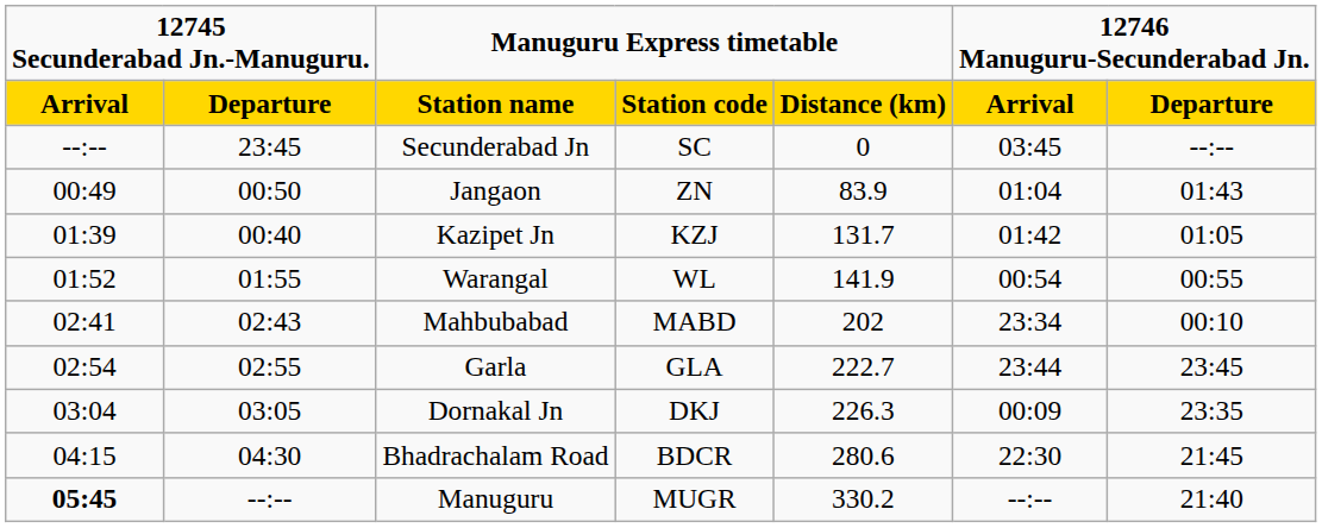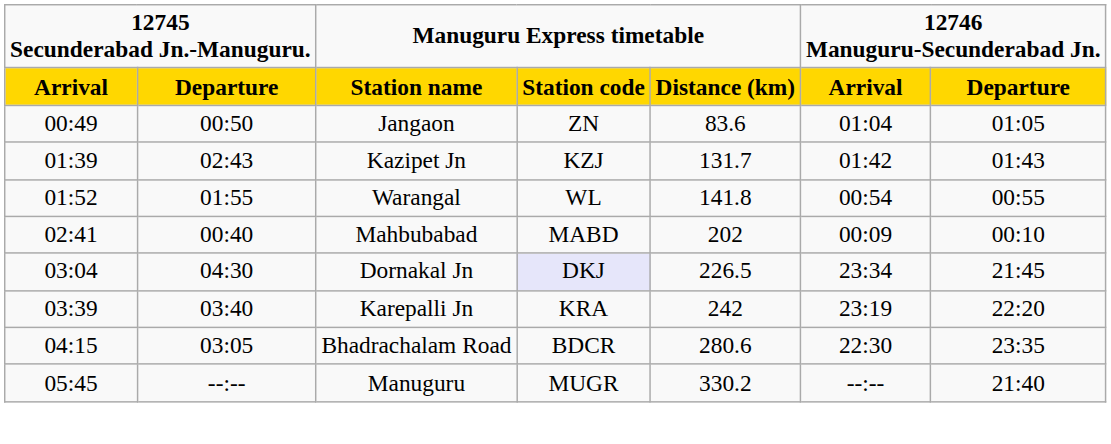 <table class="wikitable plainrowheaders unsortable" style="text-align:center">
 <tr>
 <td colspan="2"><strong>12745 <br>Secunderabad Jn.-Manuguru. </strong></td>
 <td colspan="3"><strong>Manuguru Express timetable </strong></td>
 <td colspan="2"><strong>12746 <br>Manuguru-Secunderabad Jn. </strong></td>
 </tr>
 <tr>
 <th style="background:gold;">Arrival</th>
 <th ! style="background:gold;">Departure</th>
 <th ! style="background:gold;">Station name</th>
 <th ! style="background:gold;">Station code</th>
 <th ! style="background:gold;">Distance (km)</th>
 <th ! style="background:gold;">Arrival</th>
 <th ! style="background:gold;">Departure</th>
 </tr>
 <tr>
-<td>--:--</td>
-<td>23:45</td>
-<td>Secunderabad Jn</td>
-<td>SC</td>
-<td>0</td>
-<td>03:45</td>
-<td>--:--</td>
-</tr>
-<tr>
 <td>00:49</td>
 <td>00:50</td>
 <td>Jangaon</td>
 <td>ZN</td>
-<td>83.9</td>
+<td>83.6</td>
 <td>01:04</td>
-<td>01:43</td>
+<td>01:05</td>
 </tr>
 <tr>
 <td>01:39</td>
-<td>00:40</td>
+<td>02:43</td>
 <td>Kazipet Jn</td>
 <td>KZJ</td>
 <td>131.7</td>
 <td>01:42</td>
-<td>01:05</td>
+<td>01:43</td>
 </tr>
 <tr>
 <td>01:52</td>
 <td>01:55</td>
 <td>Warangal</td>
 <td>WL</td>
-<td>141.9</td>
+<td>141.8</td>
 <td>00:54</td>
 <td>00:55</td>
 </tr>
 <tr>
 <td>02:41</td>
-<td>02:43</td>
+<td>00:40</td>
 <td>Mahbubabad</td>
 <td>MABD</td>
 <td>202</td>
-<td>23:34</td>
+<td>00:09</td>
 <td>00:10</td>
 </tr>
 <tr>
-<td>02:54</td>
-<td>02:55</td>
-<td>Garla</td>
-<td>GLA</td>
-<td>222.7</td>
-<td>23:44</td>
-<td>23:45</td>
+<td>03:04</td>
+<td>04:30</td>
+<td>Dornakal Jn</td>
+<td style="background: lavender;">DKJ</td>
+<td>226.5</td>
+<td>23:34</td>
+<td>21:45</td>
 </tr>
 <tr>
-<td>03:04</td>
-<td>03:05</td>
-<td>Dornakal Jn</td>
-<td>DKJ</td>
-<td>226.3</td>
-<td>00:09</td>
-<td>23:35</td>
+<td>03:39</td>
+<td>03:40</td>
+<td>Karepalli Jn</td>
+<td>KRA</td>
+<td>242</td>
+<td>23:19</td>
+<td>22:20</td>
 </tr>
 <tr>
 <td>04:15</td>
-<td>04:30</td>
+<td>03:05</td>
 <td>Bhadrachalam Road</td>
 <td>BDCR</td>
 <td>280.6</td>
 <td>22:30</td>
-<td>21:45</td>
+<td>23:35</td>
 </tr>
 <tr>
-<td><strong>05:45</strong></td>
+<td>05:45</td>
 <td>--:--</td>
 <td>Manuguru</td>
 <td>MUGR</td>
 <td>330.2</td>
 <td>--:--</td>
 <td>21:40</td>
 </tr>
 </table>
